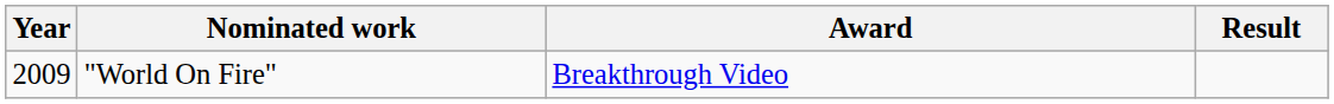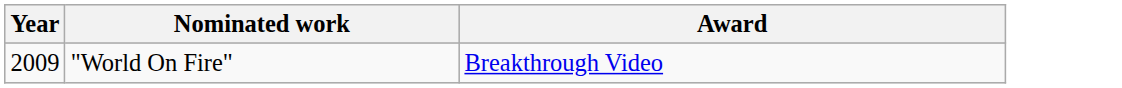 <table class="wikitable">
 <tr>
 <th>Year</th>
 <th width="250">Nominated work</th>
 <th width="350">Award</th>
-<th width="65">Result</th>
 </tr>
 <tr>
 <td>2009</td>
 <td>"World On Fire"</td>
 <td><a href='#'>Breakthrough Video</a></td>
-<td></td>
 </tr>
 </table>
